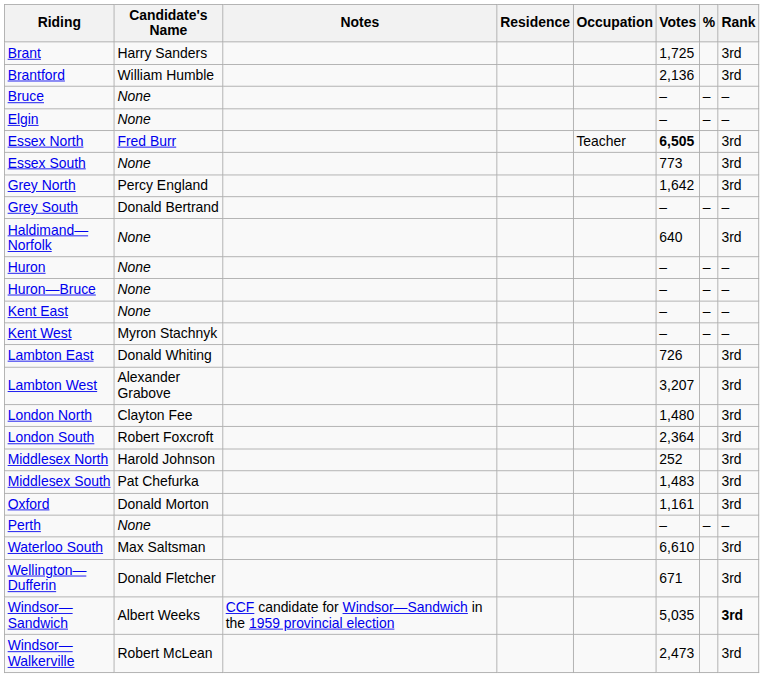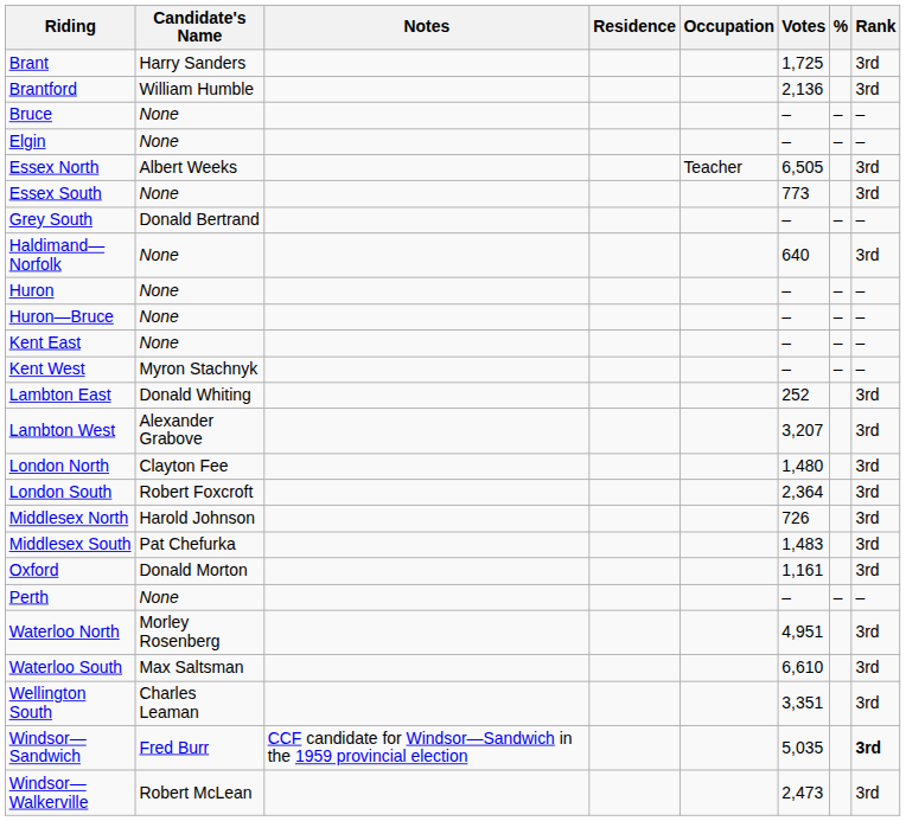 <table class="wikitable sortable">
 <tr>
 <th>Riding<br></th>
 <th>Candidate's Name</th>
 <th>Notes</th>
 <th>Residence</th>
 <th>Occupation</th>
 <th>Votes</th>
 <th>%</th>
 <th>Rank</th>
 </tr>
 <tr>
 <td><a href='#'>Brant</a></td>
 <td>Harry Sanders</td>
 <td></td>
 <td></td>
 <td></td>
 <td>1,725</td>
 <td></td>
 <td>3rd</td>
 </tr>
 <tr>
 <td><a href='#'>Brantford</a></td>
 <td>William Humble</td>
 <td></td>
 <td></td>
 <td></td>
 <td>2,136</td>
 <td></td>
 <td>3rd</td>
 </tr>
 <tr>
 <td><a href='#'>Bruce</a></td>
 <td><em>None</em></td>
 <td></td>
 <td></td>
 <td></td>
 <td>–</td>
 <td>–</td>
 <td>–</td>
 </tr>
 <tr>
 <td><a href='#'>Elgin</a></td>
 <td><em>None</em></td>
 <td></td>
 <td></td>
 <td></td>
 <td>–</td>
 <td>–</td>
 <td>–</td>
 </tr>
 <tr>
 <td><a href='#'>Essex North</a></td>
-<td><a href='#'>Fred Burr</a></td>
+<td>Albert Weeks</td>
 <td></td>
 <td></td>
 <td>Teacher</td>
-<td><strong>6,505</strong></td>
+<td>6,505</td>
 <td></td>
 <td>3rd</td>
 </tr>
 <tr>
 <td><a href='#'>Essex South</a></td>
 <td><em>None</em></td>
 <td></td>
 <td></td>
 <td></td>
 <td>773</td>
-<td></td>
-<td>3rd</td>
-</tr>
-<tr>
-<td><a href='#'>Grey North</a></td>
-<td>Percy England</td>
-<td></td>
-<td></td>
-<td></td>
-<td>1,642</td>
 <td></td>
 <td>3rd</td>
 </tr>
 <tr>
 <td><a href='#'>Grey South</a></td>
 <td>Donald Bertrand</td>
 <td></td>
 <td></td>
 <td></td>
 <td>–</td>
 <td>–</td>
 <td>–</td>
 </tr>
 <tr>
 <td><a href='#'>Haldimand—Norfolk</a></td>
 <td><em>None</em></td>
 <td></td>
 <td></td>
 <td></td>
 <td>640</td>
 <td></td>
 <td>3rd</td>
 </tr>
 <tr>
 <td><a href='#'>Huron</a></td>
 <td><em>None</em></td>
 <td></td>
 <td></td>
 <td></td>
 <td>–</td>
 <td>–</td>
 <td>–</td>
 </tr>
 <tr>
 <td><a href='#'>Huron—Bruce</a></td>
 <td><em>None</em></td>
 <td></td>
 <td></td>
 <td></td>
 <td>–</td>
 <td>–</td>
 <td>–</td>
 </tr>
 <tr>
 <td><a href='#'>Kent East</a></td>
 <td><em>None</em></td>
 <td></td>
 <td></td>
 <td></td>
 <td>–</td>
 <td>–</td>
 <td>–</td>
 </tr>
 <tr>
 <td><a href='#'>Kent West</a></td>
 <td>Myron Stachnyk</td>
 <td></td>
 <td></td>
 <td></td>
 <td>–</td>
 <td>–</td>
 <td>–</td>
 </tr>
 <tr>
 <td><a href='#'>Lambton East</a></td>
 <td>Donald Whiting</td>
 <td></td>
 <td></td>
 <td></td>
-<td>726</td>
+<td>252</td>
 <td></td>
 <td>3rd</td>
 </tr>
 <tr>
 <td><a href='#'>Lambton West</a></td>
 <td>Alexander Grabove</td>
 <td></td>
 <td></td>
 <td></td>
 <td>3,207</td>
 <td></td>
 <td>3rd</td>
 </tr>
 <tr>
 <td><a href='#'>London North</a></td>
 <td>Clayton Fee</td>
 <td></td>
 <td></td>
 <td></td>
 <td>1,480</td>
 <td></td>
 <td>3rd</td>
 </tr>
 <tr>
 <td><a href='#'>London South</a></td>
 <td>Robert Foxcroft</td>
 <td></td>
 <td></td>
 <td></td>
 <td>2,364</td>
 <td></td>
 <td>3rd</td>
 </tr>
 <tr>
 <td><a href='#'>Middlesex North</a></td>
 <td>Harold Johnson</td>
 <td></td>
 <td></td>
 <td></td>
-<td>252</td>
+<td>726</td>
 <td></td>
 <td>3rd</td>
 </tr>
 <tr>
 <td><a href='#'>Middlesex South</a></td>
 <td>Pat Chefurka</td>
 <td></td>
 <td></td>
 <td></td>
 <td>1,483</td>
 <td></td>
 <td>3rd</td>
 </tr>
 <tr>
 <td><a href='#'>Oxford</a></td>
 <td>Donald Morton</td>
 <td></td>
 <td></td>
 <td></td>
 <td>1,161</td>
 <td></td>
 <td>3rd</td>
 </tr>
 <tr>
 <td><a href='#'>Perth</a></td>
 <td><em>None</em></td>
 <td></td>
 <td></td>
 <td></td>
 <td>–</td>
 <td>–</td>
 <td>–</td>
 </tr>
 <tr>
+<td><a href='#'>Waterloo North</a></td>
+<td>Morley Rosenberg</td>
+<td></td>
+<td></td>
+<td></td>
+<td>4,951</td>
+<td></td>
+<td>3rd</td>
+</tr>
+<tr>
 <td><a href='#'>Waterloo South</a></td>
 <td>Max Saltsman</td>
 <td></td>
 <td></td>
 <td></td>
 <td>6,610</td>
 <td></td>
 <td>3rd</td>
 </tr>
 <tr>
-<td><a href='#'>Wellington—Dufferin</a></td>
-<td>Donald Fletcher</td>
+<td><a href='#'>Wellington South</a></td>
+<td>Charles Leaman</td>
 <td></td>
 <td></td>
 <td></td>
-<td>671</td>
+<td>3,351</td>
 <td></td>
 <td>3rd</td>
 </tr>
 <tr>
 <td><a href='#'>Windsor—Sandwich</a></td>
-<td>Albert Weeks</td>
+<td><a href='#'>Fred Burr</a></td>
 <td><a href='#'>CCF</a> candidate for <a href='#'>Windsor—Sandwich</a> in the <a href='#'>1959 provincial election</a></td>
 <td></td>
 <td></td>
 <td>5,035</td>
 <td></td>
 <td><strong>3rd</strong></td>
 </tr>
 <tr>
 <td><a href='#'>Windsor—Walkerville</a></td>
 <td>Robert McLean</td>
 <td></td>
 <td></td>
 <td></td>
 <td>2,473</td>
 <td></td>
 <td>3rd</td>
 </tr>
 </table>
